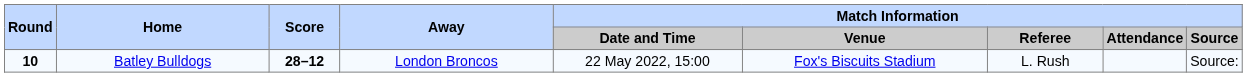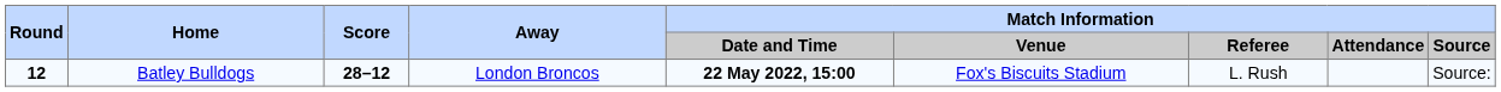 <table border=1 style="border-collapse:collapse; font-size:90%; text-align:center;" cellpadding=3 cellspacing=0 width=100%>
 <tr style="background:#c1d8ff;">
 <th scope="col" rowspan=2 width=1%>Round</th>
 <th scope="col" rowspan=2 width=19%>Home</th>
 <th scope="col" rowspan=2 width=6%>Score</th>
 <th scope="col" rowspan=2 width=19%>Away</th>
 <th colspan=5>Match Information</th>
 </tr>
 <tr style="background:#cccccc;">
 <th scope="col" width=17%>Date and Time</th>
 <th scope="col" width=22%>Venue</th>
 <th scope="col" width=10%>Referee</th>
 <th scope="col" width=7%>Attendance</th>
 <th scope="col" width=7%>Source</th>
 </tr>
 <tr style="background:#f5faff;">
-<td><strong>10</strong></td>
+<td><strong>12</strong></td>
 <td> <a href='#'>Batley Bulldogs</a></td>
 <td><strong>28–12</strong></td>
 <td> <a href='#'>London Broncos</a></td>
-<td>22 May 2022, 15:00</td>
+<td><strong>22 May 2022, 15:00</strong></td>
 <td><a href='#'>Fox's Biscuits Stadium</a></td>
 <td>L. Rush</td>
 <td></td>
 <td>Source:</td>
 </tr>
 </table>
